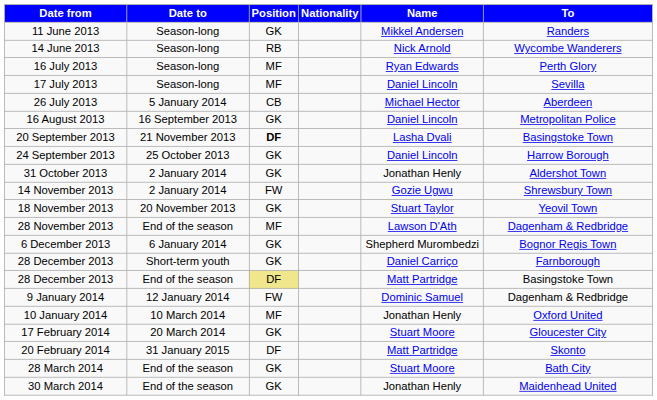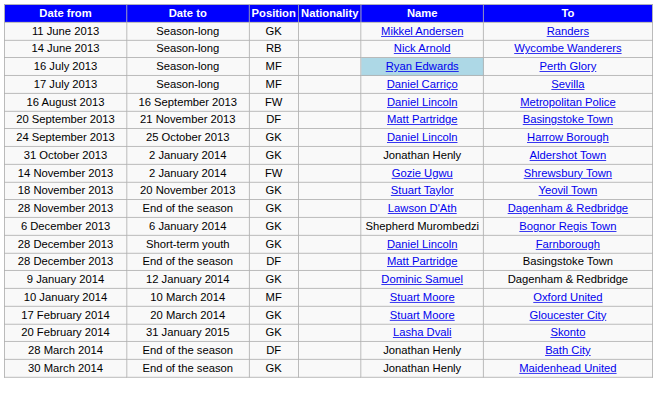 <table class="wikitable" style="text-align:center; font-size:90%">
 <tr>
 <th style="background:#00f; color:white; width:150px;">Date from</th>
 <th style="background:#00f; color:white; width:150px;">Date to</th>
 <th style="background:#00f; color:white; width:55px;">Position</th>
 <th style="background:#00f; color:white; width:55px;">Nationality</th>
 <th style="background:#00f; color:white; width:150px;">Name</th>
 <th style="background:#00f; color:white; width:210px;">To</th>
 </tr>
 <tr>
 <td>11 June 2013</td>
 <td>Season-long</td>
 <td>GK</td>
 <td></td>
 <td><a href='#'>Mikkel Andersen</a></td>
 <td> <a href='#'>Randers</a></td>
 </tr>
 <tr>
 <td>14 June 2013</td>
 <td>Season-long</td>
 <td>RB</td>
 <td></td>
 <td><a href='#'>Nick Arnold</a></td>
 <td><a href='#'>Wycombe Wanderers</a></td>
 </tr>
 <tr>
 <td>16 July 2013</td>
 <td>Season-long</td>
 <td>MF</td>
 <td></td>
-<td><a href='#'>Ryan Edwards</a></td>
+<td style="background: lightblue;"><a href='#'>Ryan Edwards</a></td>
 <td> <a href='#'>Perth Glory</a></td>
 </tr>
 <tr>
 <td>17 July 2013</td>
 <td>Season-long</td>
 <td>MF</td>
 <td></td>
-<td><a href='#'>Daniel Lincoln</a></td>
+<td><a href='#'>Daniel Carriço</a></td>
 <td> <a href='#'>Sevilla</a></td>
-</tr>
-<tr>
-<td>26 July 2013</td>
-<td>5 January 2014</td>
-<td>CB</td>
-<td></td>
-<td><a href='#'>Michael Hector</a></td>
-<td> <a href='#'>Aberdeen</a></td>
 </tr>
 <tr>
 <td>16 August 2013</td>
 <td>16 September 2013</td>
-<td>GK</td>
+<td>FW</td>
 <td></td>
 <td><a href='#'>Daniel Lincoln</a></td>
 <td><a href='#'>Metropolitan Police</a></td>
 </tr>
 <tr>
 <td>20 September 2013</td>
 <td>21 November 2013</td>
-<td><strong>DF</strong></td>
+<td>DF</td>
 <td></td>
-<td><a href='#'>Lasha Dvali</a></td>
+<td><a href='#'>Matt Partridge</a></td>
 <td><a href='#'>Basingstoke Town</a></td>
 </tr>
 <tr>
 <td>24 September 2013</td>
 <td>25 October 2013</td>
 <td>GK</td>
 <td></td>
 <td><a href='#'>Daniel Lincoln</a></td>
 <td><a href='#'>Harrow Borough</a></td>
 </tr>
 <tr>
 <td>31 October 2013</td>
 <td>2 January 2014</td>
 <td>GK</td>
 <td></td>
 <td>Jonathan Henly</td>
 <td><a href='#'>Aldershot Town</a></td>
 </tr>
 <tr>
 <td>14 November 2013</td>
 <td>2 January 2014</td>
 <td>FW</td>
 <td></td>
 <td><a href='#'>Gozie Ugwu</a></td>
 <td><a href='#'>Shrewsbury Town</a></td>
 </tr>
 <tr>
 <td>18 November 2013</td>
 <td>20 November 2013</td>
 <td>GK</td>
 <td></td>
 <td><a href='#'>Stuart Taylor</a></td>
 <td><a href='#'>Yeovil Town</a></td>
 </tr>
 <tr>
 <td>28 November 2013</td>
 <td>End of the season</td>
-<td>MF</td>
+<td>GK</td>
 <td></td>
 <td><a href='#'>Lawson D'Ath</a></td>
 <td><a href='#'>Dagenham & Redbridge</a></td>
 </tr>
 <tr>
 <td>6 December 2013</td>
 <td>6 January 2014</td>
 <td>GK</td>
 <td></td>
 <td>Shepherd Murombedzi</td>
 <td><a href='#'>Bognor Regis Town</a></td>
 </tr>
 <tr>
 <td>28 December 2013</td>
 <td>Short-term youth</td>
 <td>GK</td>
 <td></td>
-<td><a href='#'>Daniel Carriço</a></td>
+<td><a href='#'>Daniel Lincoln</a></td>
 <td><a href='#'>Farnborough</a></td>
 </tr>
 <tr>
 <td>28 December 2013</td>
 <td>End of the season</td>
-<td style="background: khaki;">DF</td>
+<td>DF</td>
 <td></td>
 <td><a href='#'>Matt Partridge</a></td>
 <td>Basingstoke Town</td>
 </tr>
 <tr>
 <td>9 January 2014</td>
 <td>12 January 2014</td>
-<td>FW</td>
+<td>GK</td>
 <td></td>
 <td><a href='#'>Dominic Samuel</a></td>
 <td>Dagenham & Redbridge</td>
 </tr>
 <tr>
 <td>10 January 2014</td>
 <td>10 March 2014</td>
 <td>MF</td>
 <td></td>
-<td>Jonathan Henly</td>
+<td><a href='#'>Stuart Moore</a></td>
 <td><a href='#'>Oxford United</a></td>
 </tr>
 <tr>
 <td>17 February 2014</td>
 <td>20 March 2014</td>
 <td>GK</td>
 <td></td>
 <td><a href='#'>Stuart Moore</a></td>
 <td><a href='#'>Gloucester City</a></td>
 </tr>
 <tr>
 <td>20 February 2014</td>
 <td>31 January 2015</td>
-<td>DF</td>
+<td>GK</td>
 <td></td>
-<td><a href='#'>Matt Partridge</a></td>
+<td><a href='#'>Lasha Dvali</a></td>
 <td> <a href='#'>Skonto</a></td>
 </tr>
 <tr>
 <td>28 March 2014</td>
 <td>End of the season</td>
-<td>GK</td>
+<td>DF</td>
 <td></td>
-<td><a href='#'>Stuart Moore</a></td>
+<td>Jonathan Henly</td>
 <td><a href='#'>Bath City</a></td>
 </tr>
 <tr>
 <td>30 March 2014</td>
 <td>End of the season</td>
 <td>GK</td>
 <td></td>
 <td>Jonathan Henly</td>
 <td><a href='#'>Maidenhead United</a></td>
 </tr>
 </table>
